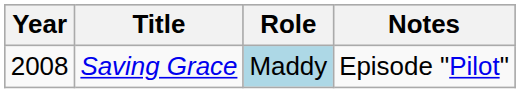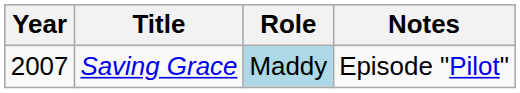 <table class="wikitable sortable">
 <tr>
 <th>Year</th>
 <th>Title</th>
 <th>Role</th>
 <th class="unsortable">Notes</th>
 </tr>
 <tr>
-<td>2008</td>
+<td>2007</td>
 <td><em><a href='#'>Saving Grace</a></em></td>
 <td style="background: lightblue;">Maddy</td>
 <td>Episode "<a href='#'>Pilot</a>"</td>
 </tr>
 </table>
